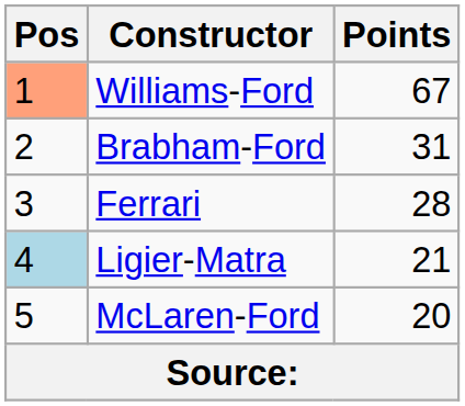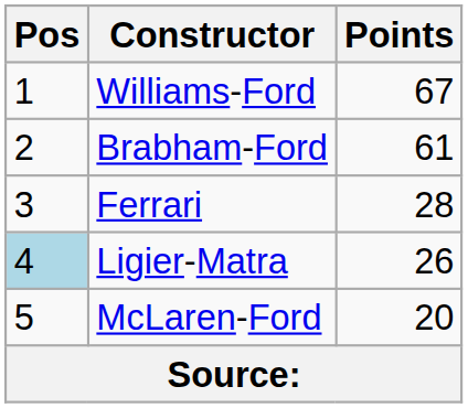 <table class="wikitable" style="font-size: 95%;">
 <tr>
 <th>Pos</th>
 <th>Constructor</th>
 <th>Points</th>
 </tr>
 <tr>
-<td style="background: lightsalmon;">1</td>
+<td>1</td>
 <td> <a href='#'>Williams</a>-<a href='#'>Ford</a></td>
 <td style="text-align: right">67</td>
 </tr>
 <tr>
 <td>2</td>
 <td> <a href='#'>Brabham</a>-<a href='#'>Ford</a></td>
-<td style="text-align: right">31</td>
+<td style="text-align: right">61</td>
 </tr>
 <tr>
 <td>3</td>
 <td> <a href='#'>Ferrari</a></td>
 <td style="text-align: right">28</td>
 </tr>
 <tr>
 <td style="background: lightblue;">4</td>
 <td> <a href='#'>Ligier</a>-<a href='#'>Matra</a></td>
-<td style="text-align: right">21</td>
+<td style="text-align: right">26</td>
 </tr>
 <tr>
 <td>5</td>
 <td> <a href='#'>McLaren</a>-<a href='#'>Ford</a></td>
 <td style="text-align: right">20</td>
 </tr>
 <tr>
 <th colspan=4>Source: </th>
 </tr>
 </table>
